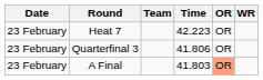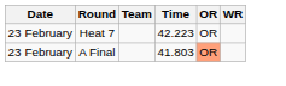 <table class="wikitable" style="text-align:center">
 <tr>
 <th>Date</th>
 <th>Round</th>
 <th>Team</th>
 <th>Time</th>
 <th>OR</th>
 <th>WR</th>
 </tr>
 <tr>
 <td>23 February</td>
 <td>Heat 7</td>
 <td></td>
 <td>42.223</td>
 <td>OR</td>
 <td></td>
 </tr>
 <tr>
 <td>23 February</td>
-<td>Quarterfinal 3</td>
-<td></td>
-<td>41.806</td>
-<td>OR</td>
-<td></td>
-</tr>
-<tr>
-<td>23 February</td>
 <td>A Final</td>
 <td></td>
 <td>41.803</td>
 <td style="background: lightsalmon;">OR</td>
 <td></td>
 </tr>
 </table>
